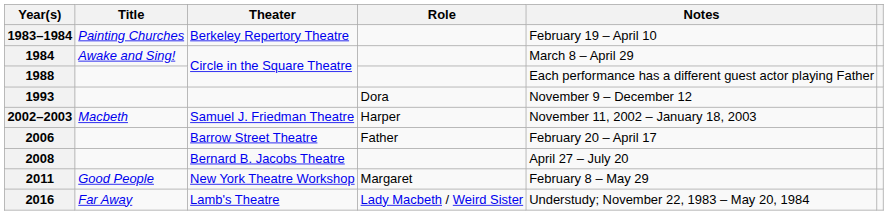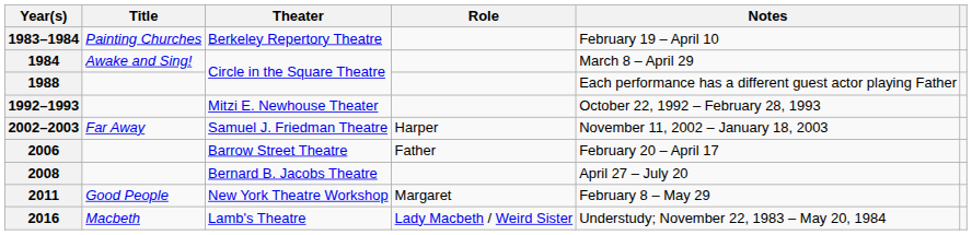 <table class="wikitable plainrowheaders sortable">
 <tr>
 <th scope="col">Year(s)</th>
 <th scope="col">Title</th>
 <th scope="col">Theater</th>
 <th scope="col">Role</th>
 <th scope="col" class="unsortable">Notes</th>
 <th scope="col" class="unsortable"></th>
 </tr>
 <tr>
 <th scope="row">1983–1984</th>
 <td><em><a href='#'>Painting Churches</a></em></td>
 <td><a href='#'>Berkeley Repertory Theatre</a></td>
 <td></td>
 <td>February 19 – April 10</td>
 <td style="text-align:center;"></td>
 </tr>
 <tr>
 <th scope="row">1984</th>
 <td><em><a href='#'>Awake and Sing!</a></em></td>
 <td rowspan="2"><a href='#'>Circle in the Square Theatre</a></td>
 <td></td>
 <td>March 8 – April 29</td>
 <td style="text-align:center;"></td>
 </tr>
 <tr>
 <th scope="row">1988</th>
 <td><em></em></td>
 <td></td>
 <td>Each performance has a different guest actor playing Father</td>
 <td style="text-align:center;"></td>
 </tr>
 <tr>
-<th scope="row">1993</th>
+<th scope="row">1992–1993</th>
 <td><em></em></td>
+<td><a href='#'>Mitzi E. Newhouse Theater</a></td>
 <td></td>
-<td>Dora</td>
-<td>November 9 – December 12</td>
+<td>October 22, 1992 – February 28, 1993</td>
 <td style="text-align:center;"></td>
 </tr>
 <tr>
 <th scope="row">2002–2003</th>
-<td><em><a href='#'>Macbeth</a></em></td>
+<td><em><a href='#'>Far Away</a></em></td>
 <td><a href='#'>Samuel J. Friedman Theatre</a></td>
 <td>Harper</td>
 <td>November 11, 2002 – January 18, 2003</td>
 <td style="text-align:center;"></td>
 </tr>
 <tr>
 <th scope="row">2006</th>
 <td><em></em></td>
 <td><a href='#'>Barrow Street Theatre</a></td>
 <td>Father</td>
 <td>February 20 – April 17</td>
 <td style="text-align:center;"></td>
 </tr>
 <tr>
 <th scope="row">2008</th>
 <td><em></em></td>
 <td><a href='#'>Bernard B. Jacobs Theatre</a></td>
 <td></td>
 <td>April 27 – July 20</td>
 <td style="text-align:center;"></td>
 </tr>
 <tr>
 <th scope="row">2011</th>
 <td><em><a href='#'>Good People</a></em></td>
 <td><a href='#'>New York Theatre Workshop</a></td>
 <td>Margaret</td>
 <td>February 8 – May 29</td>
 <td style="text-align:center;"></td>
 </tr>
 <tr>
 <th scope="row">2016</th>
-<td><em><a href='#'>Far Away</a></em></td>
+<td><em><a href='#'>Macbeth</a></em></td>
 <td><a href='#'>Lamb's Theatre</a></td>
 <td><a href='#'>Lady Macbeth</a> / <a href='#'>Weird Sister</a></td>
 <td>Understudy; November 22, 1983 – May 20, 1984</td>
 <td style="text-align:center;"></td>
 </tr>
 </table>
